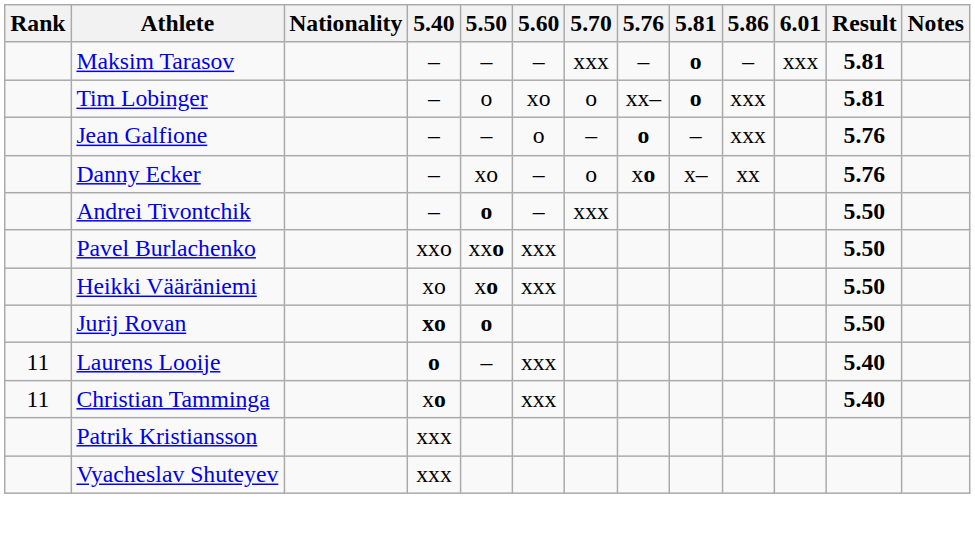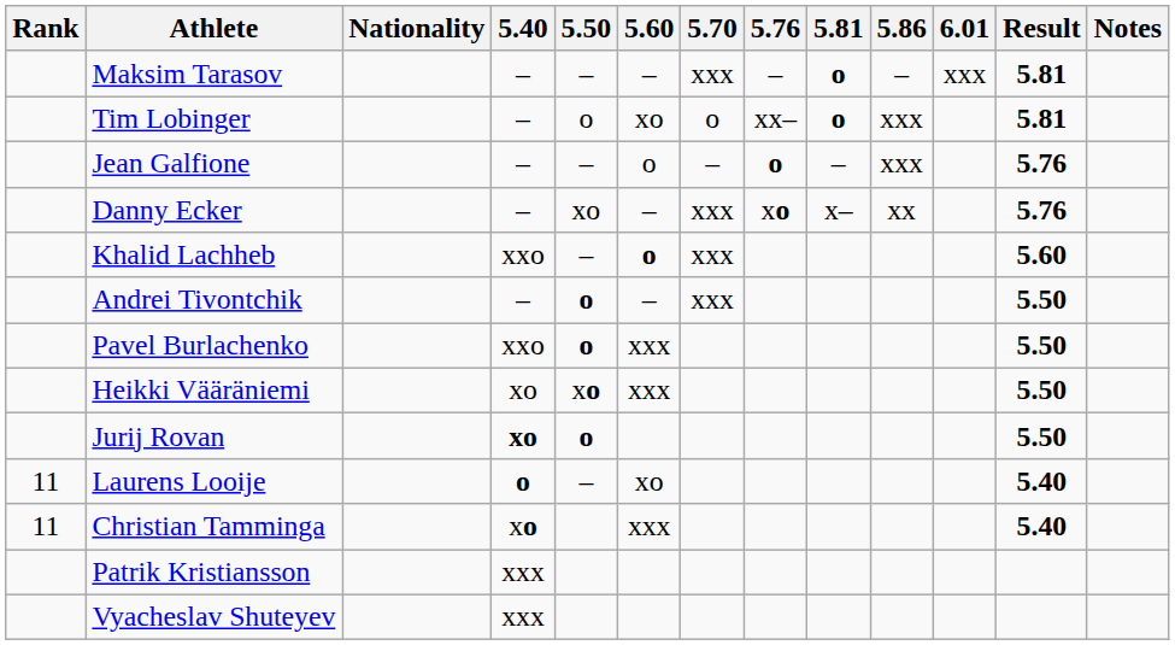 <table class="wikitable sortable" style="text-align:center">
 <tr>
 <th>Rank</th>
 <th>Athlete</th>
 <th>Nationality</th>
 <th>5.40</th>
 <th>5.50</th>
 <th>5.60</th>
 <th>5.70</th>
 <th>5.76</th>
 <th>5.81</th>
 <th>5.86</th>
 <th>6.01</th>
 <th>Result</th>
 <th>Notes</th>
 </tr>
 <tr>
 <td></td>
 <td align="left"><a href='#'>Maksim Tarasov</a></td>
 <td align=left></td>
 <td>–</td>
 <td>–</td>
 <td>–</td>
 <td>xxx</td>
 <td>–</td>
 <td><strong>o</strong></td>
 <td>–</td>
 <td>xxx</td>
 <td><strong>5.81</strong></td>
 <td></td>
 </tr>
 <tr>
 <td></td>
 <td align="left"><a href='#'>Tim Lobinger</a></td>
 <td align=left></td>
 <td>–</td>
 <td>o</td>
 <td>xo</td>
 <td>o</td>
 <td>xx–</td>
 <td><strong>o</strong></td>
 <td>xxx</td>
 <td></td>
 <td><strong>5.81</strong></td>
 <td></td>
 </tr>
 <tr>
 <td></td>
 <td align="left"><a href='#'>Jean Galfione</a></td>
 <td align=left></td>
 <td>–</td>
 <td>–</td>
 <td>o</td>
 <td>–</td>
 <td><strong>o</strong></td>
 <td>–</td>
 <td>xxx</td>
 <td></td>
 <td><strong>5.76</strong></td>
 <td></td>
 </tr>
 <tr>
 <td></td>
 <td align="left"><a href='#'>Danny Ecker</a></td>
 <td align=left></td>
 <td>–</td>
 <td>xo</td>
 <td>–</td>
-<td>o</td>
+<td>xxx</td>
 <td>x<strong>o</strong></td>
 <td>x–</td>
 <td>xx</td>
 <td></td>
 <td><strong>5.76</strong></td>
+<td></td>
+</tr>
+<tr>
+<td></td>
+<td align="left"><a href='#'>Khalid Lachheb</a></td>
+<td align=left></td>
+<td>xxo</td>
+<td>–</td>
+<td><strong>o</strong></td>
+<td>xxx</td>
+<td></td>
+<td></td>
+<td></td>
+<td></td>
+<td><strong>5.60</strong></td>
 <td></td>
 </tr>
 <tr>
 <td></td>
 <td align="left"><a href='#'>Andrei Tivontchik</a></td>
 <td align=left></td>
 <td>–</td>
 <td><strong>o</strong></td>
 <td>–</td>
 <td>xxx</td>
 <td></td>
 <td></td>
 <td></td>
 <td></td>
 <td><strong>5.50</strong></td>
 <td></td>
 </tr>
 <tr>
 <td></td>
 <td align="left"><a href='#'>Pavel Burlachenko</a></td>
 <td align=left></td>
 <td>xxo</td>
-<td>xx<strong>o</strong></td>
+<td><strong>o</strong></td>
 <td>xxx</td>
 <td></td>
 <td></td>
 <td></td>
 <td></td>
 <td></td>
 <td><strong>5.50</strong></td>
 <td></td>
 </tr>
 <tr>
 <td></td>
 <td align="left"><a href='#'>Heikki Vääräniemi</a></td>
 <td align=left></td>
 <td>xo</td>
 <td>x<strong>o</strong></td>
 <td>xxx</td>
 <td></td>
 <td></td>
 <td></td>
 <td></td>
 <td></td>
 <td><strong>5.50</strong></td>
 <td></td>
 </tr>
 <tr>
 <td></td>
 <td align="left"><a href='#'>Jurij Rovan</a></td>
 <td align=left></td>
 <td><strong>xo</strong></td>
 <td><strong>o</strong></td>
 <td></td>
 <td></td>
 <td></td>
 <td></td>
 <td></td>
 <td></td>
 <td><strong>5.50</strong></td>
 <td></td>
 </tr>
 <tr>
 <td>11</td>
 <td align="left"><a href='#'>Laurens Looije</a></td>
 <td align=left></td>
 <td><strong>o</strong></td>
 <td>–</td>
-<td>xxx</td>
+<td>xo</td>
 <td></td>
 <td></td>
 <td></td>
 <td></td>
 <td></td>
 <td><strong>5.40</strong></td>
 <td></td>
 </tr>
 <tr>
 <td>11</td>
 <td align="left"><a href='#'>Christian Tamminga</a></td>
 <td align=left></td>
 <td>x<strong>o</strong></td>
 <td></td>
 <td>xxx</td>
 <td></td>
 <td></td>
 <td></td>
 <td></td>
 <td></td>
 <td><strong>5.40</strong></td>
 <td></td>
 </tr>
 <tr>
 <td></td>
 <td align="left"><a href='#'>Patrik Kristiansson</a></td>
 <td align=left></td>
 <td>xxx</td>
 <td></td>
 <td></td>
 <td></td>
 <td></td>
 <td></td>
 <td></td>
 <td></td>
 <td><strong></strong></td>
 <td></td>
 </tr>
 <tr>
 <td></td>
 <td align="left"><a href='#'>Vyacheslav Shuteyev</a></td>
 <td align=left></td>
 <td>xxx</td>
 <td></td>
 <td></td>
 <td></td>
 <td></td>
 <td></td>
 <td></td>
 <td></td>
 <td><strong></strong></td>
 <td></td>
 </tr>
 </table>
